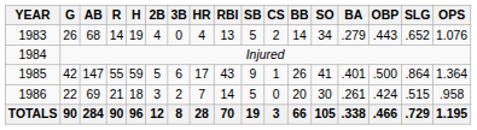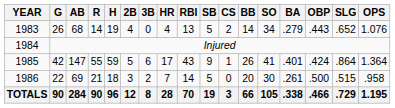 <table class=wikitable style="text-align:center">
 <tr>
 <th>YEAR</th>
 <th>G</th>
 <th>AB</th>
 <th>R</th>
 <th>H</th>
 <th>2B</th>
 <th>3B</th>
 <th>HR</th>
 <th>RBI</th>
 <th>SB</th>
 <th>CS</th>
 <th>BB</th>
 <th>SO</th>
 <th>BA</th>
 <th>OBP</th>
 <th>SLG</th>
 <th>OPS</th>
 </tr>
 <tr>
 <td>1983</td>
 <td>26</td>
 <td>68</td>
 <td>14</td>
 <td>19</td>
 <td>4</td>
 <td>0</td>
 <td>4</td>
 <td>13</td>
 <td>5</td>
 <td>2</td>
 <td>14</td>
 <td>34</td>
 <td>.279</td>
 <td>.443</td>
 <td>.652</td>
 <td>1.076</td>
 </tr>
 <tr>
 <td>1984</td>
 <td colspan=16><em>Injured</em></td>
 </tr>
 <tr>
 <td>1985</td>
 <td>42</td>
 <td>147</td>
 <td>55</td>
 <td>59</td>
 <td>5</td>
 <td>6</td>
 <td>17</td>
 <td>43</td>
 <td>9</td>
 <td>1</td>
 <td>26</td>
 <td>41</td>
 <td>.401</td>
-<td>.500</td>
+<td>.424</td>
 <td>.864</td>
 <td>1.364</td>
 </tr>
 <tr>
 <td>1986</td>
 <td>22</td>
 <td>69</td>
 <td>21</td>
 <td>18</td>
 <td>3</td>
 <td>2</td>
 <td>7</td>
 <td>14</td>
 <td>5</td>
 <td>0</td>
 <td>20</td>
 <td>30</td>
 <td>.261</td>
-<td>.424</td>
+<td>.500</td>
 <td>.515</td>
 <td>.958</td>
 </tr>
 <tr>
 <th>TOTALS</th>
 <th>90</th>
 <th>284</th>
 <th>90</th>
 <th>96</th>
 <th>12</th>
 <th>8</th>
 <th>28</th>
 <th>70</th>
 <th>19</th>
 <th>3</th>
 <th>66</th>
 <th>105</th>
 <th>.338</th>
 <th>.466</th>
 <th>.729</th>
 <th>1.195</th>
 </tr>
 </table>
